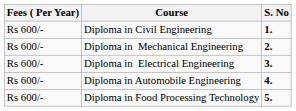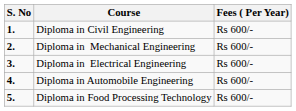 <table class="wikitable">
 <tr>
+<th>S. No</th>
+<th>Course</th>
 <th>Fees ( Per Year)</th>
-<th>Course</th>
-<th>S. No</th>
 </tr>
 <tr>
+<td><strong>1.</strong></td>
+<td>Diploma in Civil Engineering</td>
 <td>Rs 600/-</td>
-<td>Diploma in Civil Engineering</td>
-<td><strong>1.</strong></td>
 </tr>
 <tr>
+<td><strong>2.</strong></td>
+<td>Diploma in  Mechanical Engineering</td>
 <td>Rs 600/-</td>
-<td>Diploma in  Mechanical Engineering</td>
-<td><strong>2.</strong></td>
 </tr>
 <tr>
+<td><strong>3.</strong></td>
+<td>Diploma in  Electrical Engineering</td>
 <td>Rs 600/-</td>
-<td>Diploma in  Electrical Engineering</td>
-<td><strong>3.</strong></td>
 </tr>
 <tr>
+<td><strong>4.</strong></td>
+<td>Diploma in Automobile Engineering</td>
 <td>Rs 600/-</td>
-<td>Diploma in Automobile Engineering</td>
-<td><strong>4.</strong></td>
 </tr>
 <tr>
+<td><strong>5.</strong></td>
+<td>Diploma in Food Processing Technology</td>
 <td>Rs 600/-</td>
-<td>Diploma in Food Processing Technology</td>
-<td><strong>5.</strong></td>
 </tr>
 </table>
